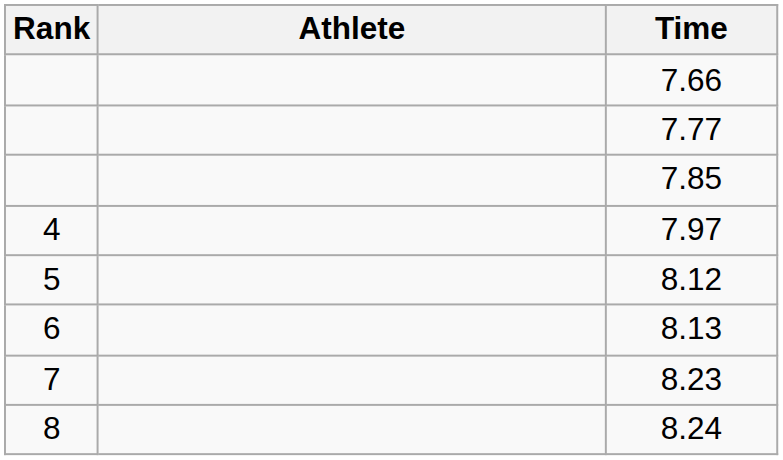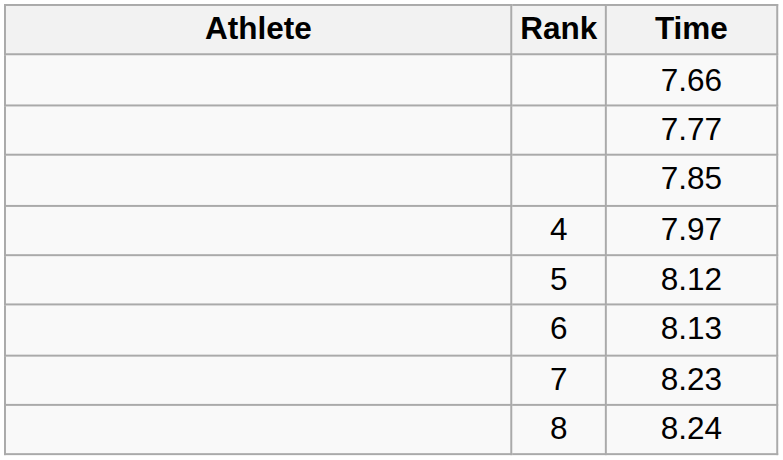 <table class=wikitable style="text-align:center">
 <tr>
+<th width=250>Athlete</th>
 <th width=40>Rank</th>
-<th width=250>Athlete</th>
 <th width=80>Time</th>
 </tr>
 <tr>
+<td align=left></td>
 <td></td>
-<td align=left></td>
 <td>7.66</td>
 </tr>
 <tr>
+<td align=left></td>
 <td></td>
-<td align=left></td>
 <td>7.77</td>
 </tr>
 <tr>
+<td align=left></td>
 <td></td>
-<td align=left></td>
 <td>7.85</td>
 </tr>
 <tr>
+<td align=left></td>
 <td>4</td>
-<td align=left></td>
 <td>7.97</td>
 </tr>
 <tr>
+<td align=left></td>
 <td>5</td>
-<td align=left></td>
 <td>8.12</td>
 </tr>
 <tr>
+<td align=left></td>
 <td>6</td>
-<td align=left></td>
 <td>8.13</td>
 </tr>
 <tr>
+<td align=left></td>
 <td>7</td>
-<td align=left></td>
 <td>8.23</td>
 </tr>
 <tr>
+<td align=left></td>
 <td>8</td>
-<td align=left></td>
 <td>8.24</td>
 </tr>
 </table>
